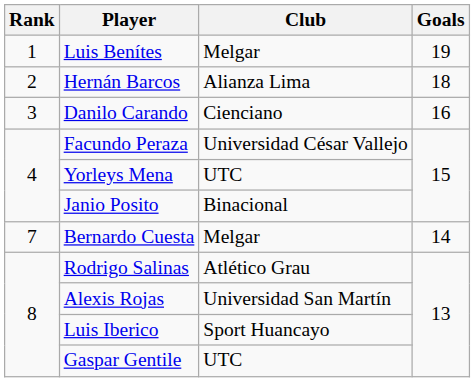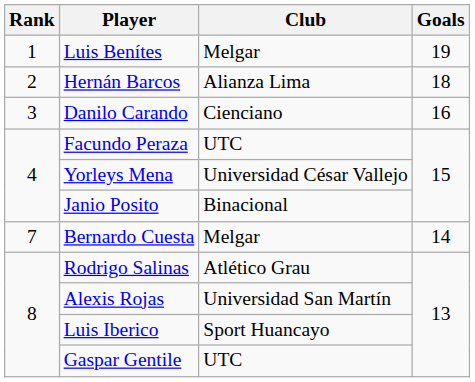 <table class="wikitable" border="1">
 <tr>
 <th>Rank</th>
 <th>Player</th>
 <th>Club</th>
 <th>Goals</th>
 </tr>
 <tr>
 <td align=center>1</td>
 <td> <a href='#'>Luis Benítes</a></td>
 <td>Melgar</td>
 <td align=center>19</td>
 </tr>
 <tr>
 <td align=center>2</td>
 <td> <a href='#'>Hernán Barcos</a></td>
 <td>Alianza Lima</td>
 <td align=center>18</td>
 </tr>
 <tr>
 <td align=center>3</td>
 <td> <a href='#'>Danilo Carando</a></td>
 <td>Cienciano</td>
 <td align=center>16</td>
 </tr>
 <tr>
 <td rowspan=3 align=center>4</td>
 <td> <a href='#'>Facundo Peraza</a></td>
-<td>Universidad César Vallejo</td>
+<td>UTC</td>
 <td rowspan=3 align=center>15</td>
 </tr>
 <tr>
 <td> <a href='#'>Yorleys Mena</a></td>
-<td>UTC</td>
+<td>Universidad César Vallejo</td>
 </tr>
 <tr>
 <td> <a href='#'>Janio Posito</a></td>
 <td>Binacional</td>
 </tr>
 <tr>
 <td align=center>7</td>
 <td> <a href='#'>Bernardo Cuesta</a></td>
 <td>Melgar</td>
 <td align=center>14</td>
 </tr>
 <tr>
 <td rowspan=4 align=center>8</td>
 <td> <a href='#'>Rodrigo Salinas</a></td>
 <td>Atlético Grau</td>
 <td rowspan=4 align=center>13</td>
 </tr>
 <tr>
 <td> <a href='#'>Alexis Rojas</a></td>
 <td>Universidad San Martín</td>
 </tr>
 <tr>
 <td> <a href='#'>Luis Iberico</a></td>
 <td>Sport Huancayo</td>
 </tr>
 <tr>
 <td> <a href='#'>Gaspar Gentile</a></td>
 <td>UTC</td>
 </tr>
 </table>
